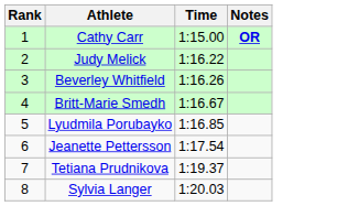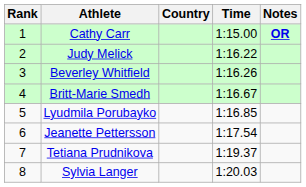 <table class="wikitable sortable" style="text-align:center">
 <tr>
 <th>Rank</th>
 <th>Athlete</th>
+<th>Country</th>
 <th>Time</th>
 <th>Notes</th>
 </tr>
 <tr bgcolor=ccffcc>
 <td>1</td>
 <td><a href='#'>Cathy Carr</a></td>
+<td align=left></td>
 <td>1:15.00</td>
 <td><strong><a href='#'>OR</a></strong></td>
 </tr>
 <tr bgcolor=ccffcc>
 <td>2</td>
 <td><a href='#'>Judy Melick</a></td>
+<td align=left></td>
 <td>1:16.22</td>
 <td></td>
 </tr>
 <tr bgcolor=ccffcc>
 <td>3</td>
 <td><a href='#'>Beverley Whitfield</a></td>
+<td align=left></td>
 <td>1:16.26</td>
 <td></td>
 </tr>
 <tr bgcolor=ccffcc>
 <td>4</td>
 <td><a href='#'>Britt-Marie Smedh</a></td>
+<td align=left></td>
 <td>1:16.67</td>
 <td></td>
 </tr>
 <tr>
 <td>5</td>
 <td><a href='#'>Lyudmila Porubayko</a></td>
+<td align=left></td>
 <td>1:16.85</td>
 <td></td>
 </tr>
 <tr>
 <td>6</td>
 <td><a href='#'>Jeanette Pettersson</a></td>
+<td align=left></td>
 <td>1:17.54</td>
 <td></td>
 </tr>
 <tr>
 <td>7</td>
 <td><a href='#'>Tetiana Prudnikova</a></td>
+<td align=left></td>
 <td>1:19.37</td>
 <td></td>
 </tr>
 <tr>
 <td>8</td>
 <td><a href='#'>Sylvia Langer</a></td>
+<td align=left></td>
 <td>1:20.03</td>
 <td></td>
 </tr>
 </table>
